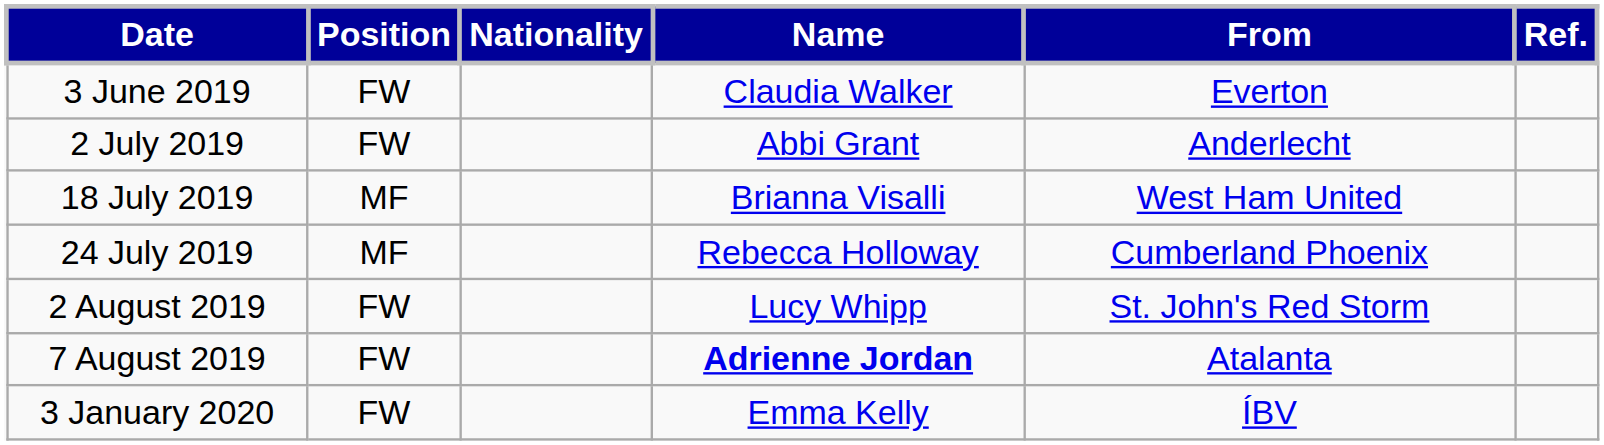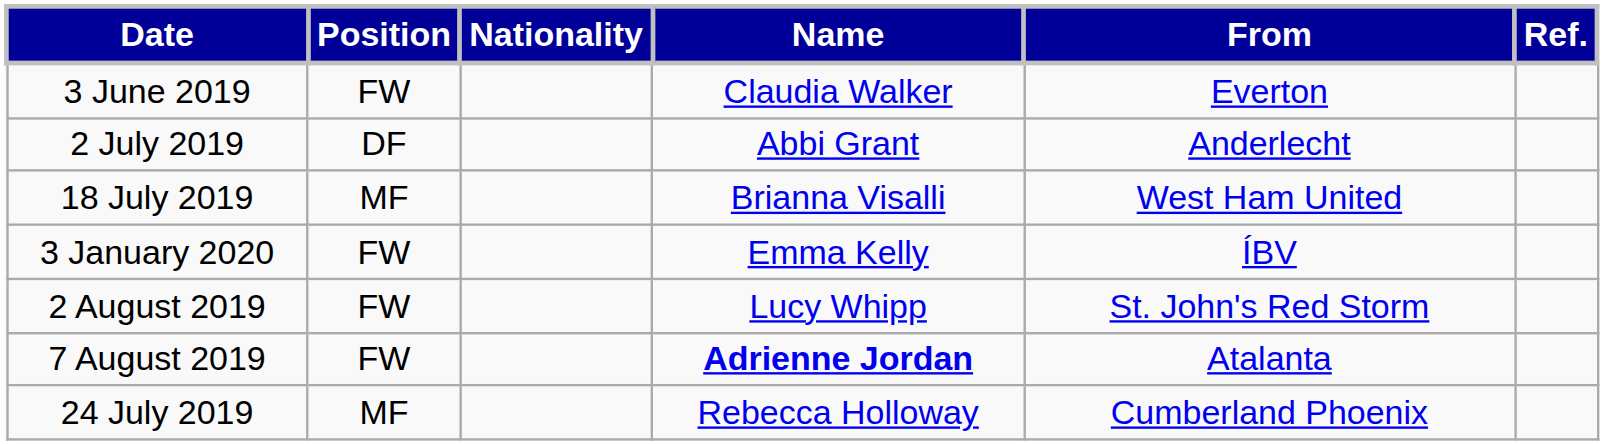 <table class="wikitable" style="text-align:center; font-size:90%; ">
 <tr>
 <th style="background:#000099;color:white;border:2px solid #C0C0C0; width:120px;">Date</th>
 <th style="background:#000099;color:white;border:2px solid #C0C0C0; width:50px;">Position</th>
 <th style="background:#000099;color:white;border:2px solid #C0C0C0; width:50px;">Nationality</th>
 <th style="background:#000099;color:white;border:2px solid #C0C0C0; width:150px;">Name</th>
 <th style="background:#000099;color:white;border:2px solid #C0C0C0; width:200px;">From</th>
 <th style="background:#000099;color:white;border:2px solid #C0C0C0; width:25px;">Ref.</th>
 </tr>
 <tr>
 <td>3 June 2019</td>
 <td>FW</td>
 <td></td>
 <td><a href='#'>Claudia Walker</a></td>
 <td> <a href='#'>Everton</a></td>
 <td></td>
 </tr>
 <tr>
 <td>2 July 2019</td>
-<td>FW</td>
+<td>DF</td>
 <td></td>
 <td><a href='#'>Abbi Grant</a></td>
 <td> <a href='#'>Anderlecht</a></td>
 <td></td>
 </tr>
 <tr>
 <td>18 July 2019</td>
 <td>MF</td>
 <td></td>
 <td><a href='#'>Brianna Visalli</a></td>
 <td> <a href='#'>West Ham United</a></td>
 <td></td>
 </tr>
 <tr>
-<td>24 July 2019</td>
-<td>MF</td>
+<td>3 January 2020</td>
+<td>FW</td>
 <td></td>
-<td><a href='#'>Rebecca Holloway</a></td>
-<td> <a href='#'>Cumberland Phoenix</a></td>
+<td><a href='#'>Emma Kelly</a></td>
+<td> <a href='#'>ÍBV</a></td>
 <td></td>
 </tr>
 <tr>
 <td>2 August 2019</td>
 <td>FW</td>
 <td></td>
 <td><a href='#'>Lucy Whipp</a></td>
 <td> <a href='#'>St. John's Red Storm</a></td>
 <td></td>
 </tr>
 <tr>
 <td>7 August 2019</td>
 <td>FW</td>
 <td></td>
 <td><strong><a href='#'>Adrienne Jordan</a></strong></td>
 <td> <a href='#'>Atalanta</a></td>
 <td></td>
 </tr>
 <tr>
-<td>3 January 2020</td>
-<td>FW</td>
+<td>24 July 2019</td>
+<td>MF</td>
 <td></td>
-<td><a href='#'>Emma Kelly</a></td>
-<td> <a href='#'>ÍBV</a></td>
+<td><a href='#'>Rebecca Holloway</a></td>
+<td> <a href='#'>Cumberland Phoenix</a></td>
 <td></td>
 </tr>
 </table>
